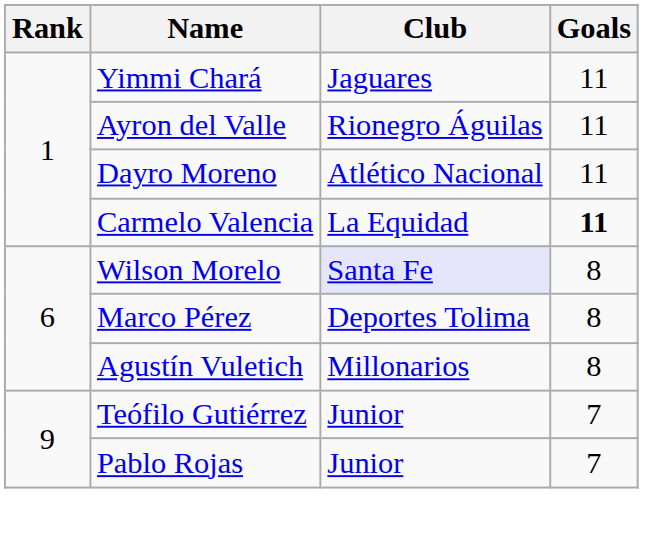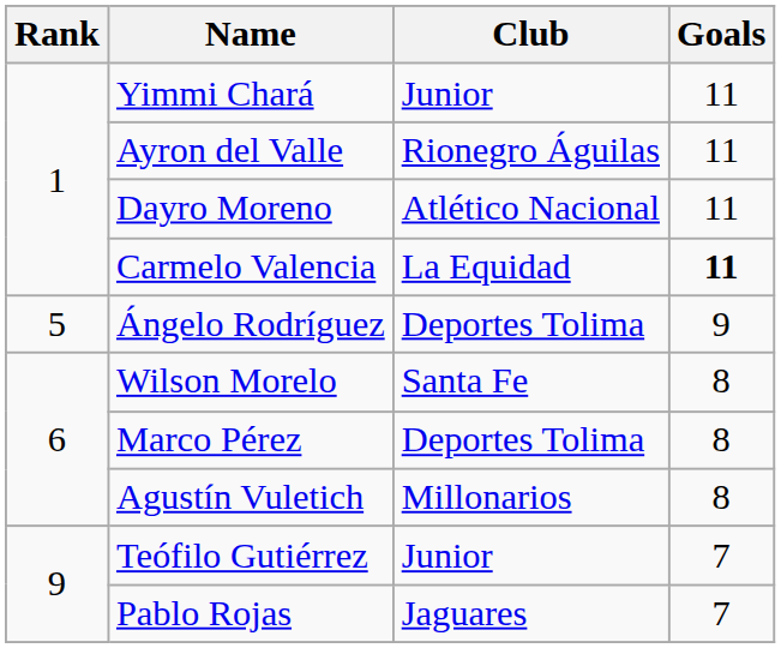 <table class="wikitable" border="1">
 <tr>
 <th>Rank</th>
 <th>Name</th>
 <th>Club</th>
 <th>Goals</th>
 </tr>
 <tr>
 <td rowspan=4 align=center>1</td>
 <td> <a href='#'>Yimmi Chará</a></td>
-<td><a href='#'>Jaguares</a></td>
+<td><a href='#'>Junior</a></td>
 <td align=center>11</td>
 </tr>
 <tr>
 <td> <a href='#'>Ayron del Valle</a></td>
 <td><a href='#'>Rionegro Águilas</a></td>
 <td align=center>11</td>
 </tr>
 <tr>
 <td> <a href='#'>Dayro Moreno</a></td>
 <td><a href='#'>Atlético Nacional</a></td>
 <td align=center>11</td>
 </tr>
 <tr>
 <td> <a href='#'>Carmelo Valencia</a></td>
 <td><a href='#'>La Equidad</a></td>
 <td align=center><strong>11</strong></td>
 </tr>
 <tr>
+<td align=center>5</td>
+<td> <a href='#'>Ángelo Rodríguez</a></td>
+<td><a href='#'>Deportes Tolima</a></td>
+<td align=center>9</td>
+</tr>
+<tr>
 <td rowspan=3 align=center>6</td>
 <td> <a href='#'>Wilson Morelo</a></td>
-<td style="background: lavender;"><a href='#'>Santa Fe</a></td>
+<td><a href='#'>Santa Fe</a></td>
 <td align=center>8</td>
 </tr>
 <tr>
 <td> <a href='#'>Marco Pérez</a></td>
 <td><a href='#'>Deportes Tolima</a></td>
 <td align=center>8</td>
 </tr>
 <tr>
 <td> <a href='#'>Agustín Vuletich</a></td>
 <td><a href='#'>Millonarios</a></td>
 <td align=center>8</td>
 </tr>
 <tr>
 <td rowspan=2 align=center>9</td>
 <td> <a href='#'>Teófilo Gutiérrez</a></td>
 <td><a href='#'>Junior</a></td>
 <td align=center>7</td>
 </tr>
 <tr>
 <td> <a href='#'>Pablo Rojas</a></td>
-<td><a href='#'>Junior</a></td>
+<td><a href='#'>Jaguares</a></td>
 <td align=center>7</td>
 </tr>
 </table>
